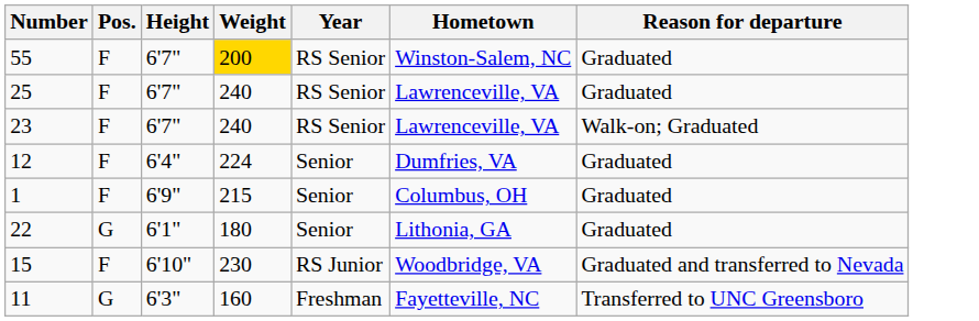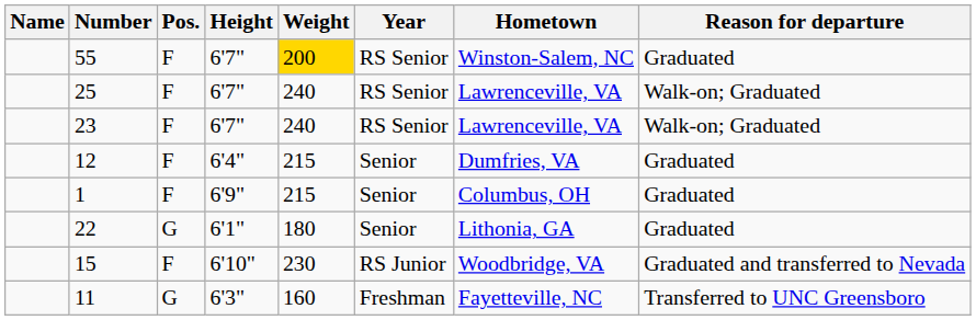 <table class="wikitable sortable" border="1">
 <tr>
+<th>Name</th>
 <th>Number</th>
 <th>Pos.</th>
 <th>Height</th>
 <th>Weight</th>
 <th>Year</th>
 <th>Hometown</th>
 <th ! class="unsortable">Reason for departure</th>
 </tr>
 <tr>
+<td></td>
 <td>55</td>
 <td>F</td>
 <td>6'7"</td>
 <td style="background: gold;">200</td>
 <td>RS Senior</td>
 <td><a href='#'>Winston-Salem, NC</a></td>
 <td>Graduated</td>
 </tr>
 <tr>
+<td></td>
 <td>25</td>
 <td>F</td>
 <td>6'7"</td>
 <td>240</td>
 <td>RS Senior</td>
 <td><a href='#'>Lawrenceville, VA</a></td>
-<td>Graduated</td>
+<td>Walk-on; Graduated</td>
 </tr>
 <tr>
+<td></td>
 <td>23</td>
 <td>F</td>
 <td>6'7"</td>
 <td>240</td>
 <td>RS Senior</td>
 <td><a href='#'>Lawrenceville, VA</a></td>
 <td>Walk-on; Graduated</td>
 </tr>
 <tr>
+<td></td>
 <td>12</td>
 <td>F</td>
 <td>6'4"</td>
-<td>224</td>
+<td>215</td>
 <td>Senior</td>
 <td><a href='#'>Dumfries, VA</a></td>
 <td>Graduated</td>
 </tr>
 <tr>
+<td></td>
 <td>1</td>
 <td>F</td>
 <td>6'9"</td>
 <td>215</td>
 <td>Senior</td>
 <td><a href='#'>Columbus, OH</a></td>
 <td>Graduated</td>
 </tr>
 <tr>
+<td></td>
 <td>22</td>
 <td>G</td>
 <td>6'1"</td>
 <td>180</td>
 <td>Senior</td>
 <td><a href='#'>Lithonia, GA</a></td>
 <td>Graduated</td>
 </tr>
 <tr>
+<td></td>
 <td>15</td>
 <td>F</td>
 <td>6'10"</td>
 <td>230</td>
 <td>RS Junior</td>
 <td><a href='#'>Woodbridge, VA</a></td>
 <td>Graduated and transferred to <a href='#'>Nevada</a></td>
 </tr>
 <tr>
+<td></td>
 <td>11</td>
 <td>G</td>
 <td>6'3"</td>
 <td>160</td>
 <td>Freshman</td>
 <td><a href='#'>Fayetteville, NC</a></td>
 <td>Transferred to <a href='#'>UNC Greensboro</a></td>
 </tr>
 </table>
